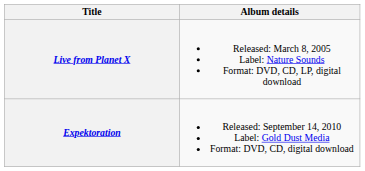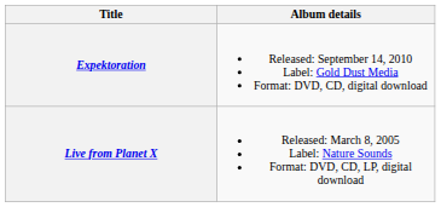 <table class="wikitable plainrowheaders" style="text-align:center;">
 <tr>
 <th scope="col" style="width:17.5em;">Title</th>
 <th scope="col" style="width:18em;">Album details</th>
 </tr>
 <tr>
+<th scope="row"><em><a href='#'>Expektoration</a></em></th>
+<td><br><ul><li>Released: September 14, 2010</li><li>Label: <a href='#'>Gold Dust Media</a></li><li>Format: DVD, CD, digital download</li></ul></td>
+</tr>
+<tr>
 <th scope="row"><em><a href='#'>Live from Planet X</a></em></th>
 <td><br><ul><li>Released: March 8, 2005</li><li>Label: <a href='#'>Nature Sounds</a></li><li>Format: DVD, CD, LP, digital download</li></ul></td>
 </tr>
-<tr>
-<th scope="row"><em><a href='#'>Expektoration</a></em></th>
-<td><br><ul><li>Released: September 14, 2010</li><li>Label: <a href='#'>Gold Dust Media</a></li><li>Format: DVD, CD, digital download</li></ul></td>
-</tr>
 </table>
